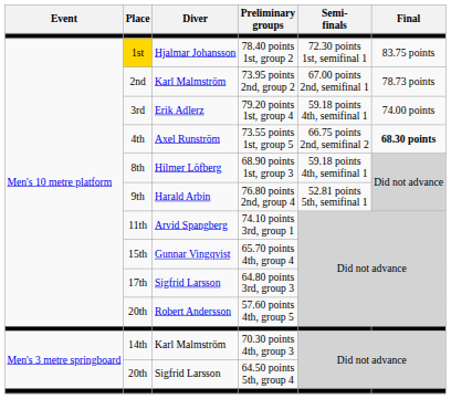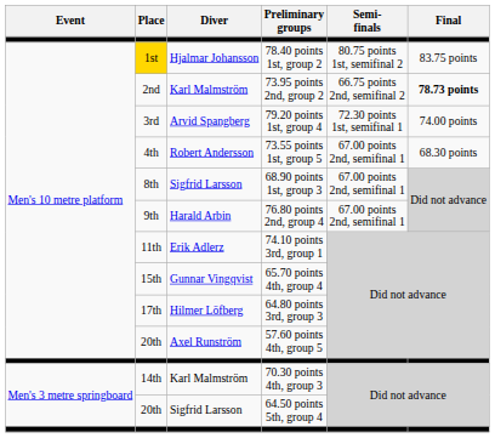 <table class=wikitable>
 <tr>
 <th>Event</th>
 <th>Place</th>
 <th>Diver</th>
 <th>Preliminary <br> groups</th>
 <th>Semi-<br>finals</th>
 <th>Final</th>
 </tr>
 <tr bgcolor=black>
 <td></td>
 <td></td>
 <td></td>
 <td></td>
 <td></td>
 <td></td>
 </tr>
 <tr align=center>
 <td rowspan=10 align=left><a href='#'>Men's 10 metre platform</a></td>
 <td bgcolor=gold>1st</td>
 <td align=left><a href='#'>Hjalmar Johansson</a></td>
 <td>78.40 points <br> 1st, group 2</td>
-<td>72.30 points <br> 1st, semifinal 1</td>
+<td>80.75 points <br> 1st, semifinal 2</td>
 <td>83.75 points</td>
 </tr>
 <tr align=center>
 <td>2nd</td>
 <td align=left><a href='#'>Karl Malmström</a></td>
 <td>73.95 points <br> 2nd, group 2</td>
-<td>67.00 points <br> 2nd, semifinal 1</td>
-<td>78.73 points</td>
+<td>66.75 points <br> 2nd, semifinal 2</td>
+<td><strong>78.73 points</strong></td>
 </tr>
 <tr align=center>
 <td>3rd</td>
-<td align=left><a href='#'>Erik Adlerz</a></td>
+<td align=left><a href='#'>Arvid Spangberg</a></td>
 <td>79.20 points <br> 1st, group 4</td>
-<td>59.18 points <br> 4th, semifinal 1</td>
+<td>72.30 points <br> 1st, semifinal 1</td>
 <td>74.00 points</td>
 </tr>
 <tr align=center>
 <td>4th</td>
-<td align=left><a href='#'>Axel Runström</a></td>
+<td align=left><a href='#'>Robert Andersson</a></td>
 <td>73.55 points <br> 1st, group 5</td>
-<td>66.75 points <br> 2nd, semifinal 2</td>
-<td><strong>68.30 points</strong></td>
+<td>67.00 points <br> 2nd, semifinal 1</td>
+<td>68.30 points</td>
 </tr>
 <tr align=center>
 <td>8th</td>
-<td align=left><a href='#'>Hilmer Löfberg</a></td>
+<td align=left><a href='#'>Sigfrid Larsson</a></td>
 <td>68.90 points <br> 1st, group 3</td>
-<td>59.18 points <br> 4th, semifinal 1</td>
+<td>67.00 points <br> 2nd, semifinal 1</td>
 <td rowspan=2 bgcolor=lightgray>Did not advance</td>
 </tr>
 <tr align=center>
 <td>9th</td>
 <td align=left><a href='#'>Harald Arbin</a></td>
 <td>76.80 points <br> 2nd, group 4</td>
-<td>52.81 points <br> 5th, semifinal 1</td>
+<td>67.00 points <br> 2nd, semifinal 1</td>
 </tr>
 <tr align=center>
 <td>11th</td>
-<td align=left><a href='#'>Arvid Spangberg</a></td>
+<td align=left><a href='#'>Erik Adlerz</a></td>
 <td>74.10 points <br> 3rd, group 1</td>
 <td rowspan=4 colspan=2 bgcolor=lightgray>Did not advance</td>
 </tr>
 <tr align=center>
 <td>15th</td>
 <td align=left><a href='#'>Gunnar Vingqvist</a></td>
 <td>65.70 points <br> 4th, group 4</td>
 </tr>
 <tr align=center>
 <td>17th</td>
-<td align=left><a href='#'>Sigfrid Larsson</a></td>
+<td align=left><a href='#'>Hilmer Löfberg</a></td>
 <td>64.80 points <br> 3rd, group 3</td>
 </tr>
 <tr align=center>
 <td>20th</td>
-<td align=left><a href='#'>Robert Andersson</a></td>
+<td align=left><a href='#'>Axel Runström</a></td>
 <td>57.60 points <br> 4th, group 5</td>
 </tr>
 <tr bgcolor=black>
 <td></td>
 <td></td>
 <td></td>
 <td></td>
 <td></td>
 <td></td>
 </tr>
 <tr align=center>
 <td rowspan=2 align=left><a href='#'>Men's 3 metre springboard</a></td>
 <td>14th</td>
 <td align=left>Karl Malmström</td>
 <td>70.30 points <br> 4th, group 3</td>
 <td colspan=2 rowspan=2 bgcolor=lightgray>Did not advance</td>
 </tr>
 <tr align=center>
 <td>20th</td>
 <td align=left>Sigfrid Larsson</td>
 <td>64.50 points <br> 5th, group 4</td>
 </tr>
 <tr bgcolor=black>
 <td></td>
 <td></td>
 <td></td>
 <td></td>
 <td></td>
 <td></td>
 </tr>
 </table>
